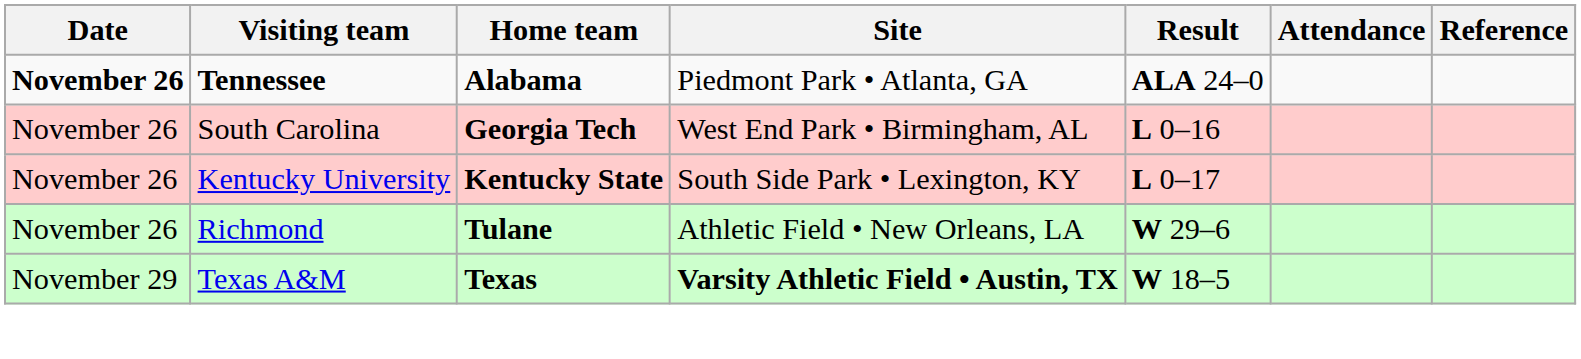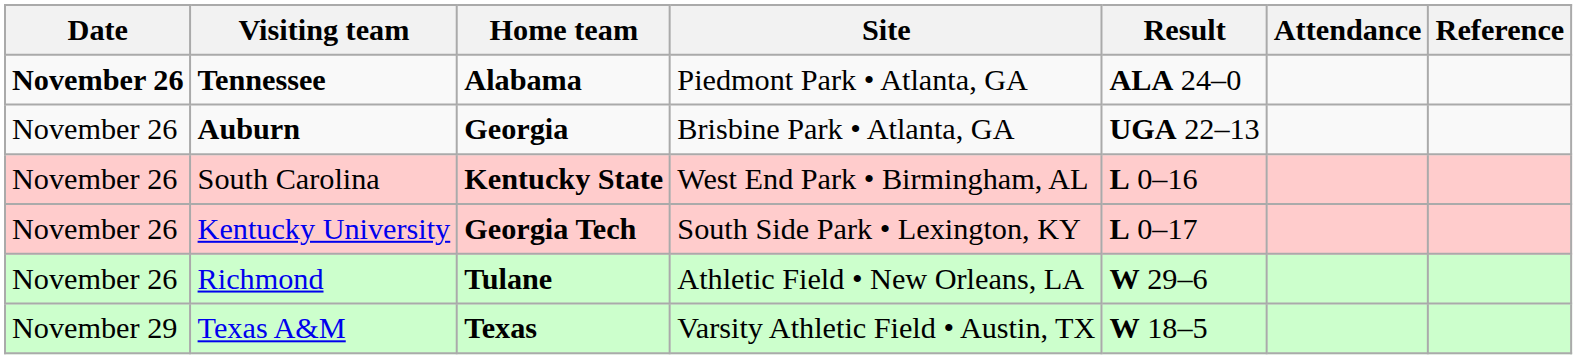 <table class="wikitable" style="font-size:95%;">
 <tr>
 <th>Date</th>
 <th>Visiting team</th>
 <th>Home team</th>
 <th>Site</th>
 <th>Result</th>
 <th>Attendance</th>
 <th class="unsortable">Reference</th>
 </tr>
 <tr bgcolor=>
 <td><strong>November 26</strong></td>
 <td><strong>Tennessee</strong></td>
 <td><strong>Alabama</strong></td>
 <td>Piedmont Park • Atlanta, GA</td>
 <td><strong>ALA</strong> 24–0</td>
 <td></td>
 <td></td>
 </tr>
+<tr bgcolor=>
+<td>November 26</td>
+<td><strong>Auburn</strong></td>
+<td><strong>Georgia</strong></td>
+<td>Brisbine Park • Atlanta, GA</td>
+<td><strong>UGA</strong> 22–13</td>
+<td></td>
+<td></td>
+</tr>
 <tr bgcolor=ffcccc>
 <td>November 26</td>
 <td>South Carolina</td>
-<td><strong>Georgia Tech</strong></td>
+<td><strong>Kentucky State</strong></td>
 <td>West End Park • Birmingham, AL</td>
 <td><strong>L</strong> 0–16</td>
 <td></td>
 <td></td>
 </tr>
 <tr bgcolor=ffcccc>
 <td>November 26</td>
 <td><a href='#'>Kentucky University</a></td>
-<td><strong>Kentucky State</strong></td>
+<td><strong>Georgia Tech</strong></td>
 <td>South Side Park • Lexington, KY</td>
 <td><strong>L</strong> 0–17</td>
 <td></td>
 <td></td>
 </tr>
 <tr bgcolor=ccffcc>
 <td>November 26</td>
 <td><a href='#'>Richmond</a></td>
 <td><strong>Tulane</strong></td>
 <td>Athletic Field • New Orleans, LA</td>
 <td><strong>W</strong> 29–6</td>
 <td></td>
 <td></td>
 </tr>
 <tr bgcolor=ccffcc>
 <td>November 29</td>
 <td><a href='#'>Texas A&M</a></td>
 <td><strong>Texas</strong></td>
-<td><strong>Varsity Athletic Field • Austin, TX</strong></td>
+<td>Varsity Athletic Field • Austin, TX</td>
 <td><strong>W</strong> 18–5</td>
 <td></td>
 <td></td>
 </tr>
 </table>
